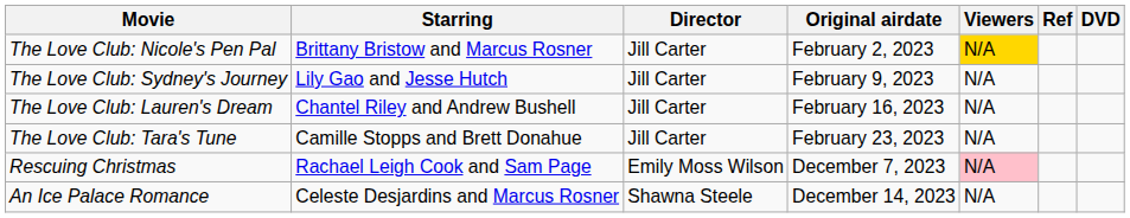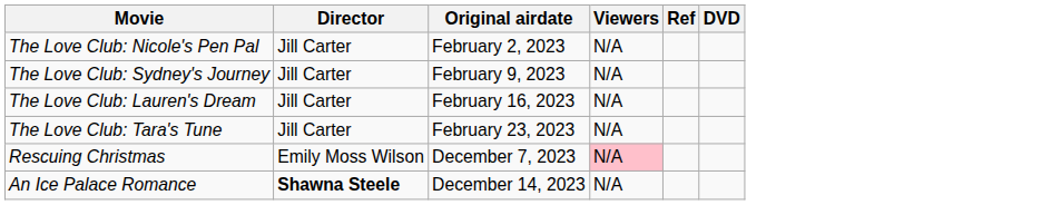 <table class="wikitable sortable">
 <tr>
 <th scope="col" class="unsortable">Movie</th>
-<th scope="col" class="unsortable">Starring</th>
 <th scope="col" class="unsortable">Director</th>
 <th scope="col" class="unsortable">Original airdate</th>
 <th scope="col">Viewers</th>
 <th scope="col" class="unsortable">Ref</th>
 <th scope="col" class="unsortable">DVD</th>
 </tr>
 <tr>
 <td><em>The Love Club: Nicole's Pen Pal</em></td>
-<td><a href='#'>Brittany Bristow</a> and <a href='#'>Marcus Rosner</a></td>
 <td>Jill Carter</td>
 <td>February 2, 2023</td>
-<td style="background: gold;">N/A</td>
+<td>N/A</td>
 <td></td>
 <td></td>
 </tr>
 <tr>
 <td><em>The Love Club: Sydney's Journey</em></td>
-<td><a href='#'>Lily Gao</a> and <a href='#'>Jesse Hutch</a></td>
 <td>Jill Carter</td>
 <td>February 9, 2023</td>
 <td>N/A</td>
 <td></td>
 <td></td>
 </tr>
 <tr>
 <td><em>The Love Club: Lauren's Dream</em></td>
-<td><a href='#'>Chantel Riley</a> and Andrew Bushell</td>
 <td>Jill Carter</td>
 <td>February 16, 2023</td>
 <td>N/A</td>
 <td></td>
 <td></td>
 </tr>
 <tr>
 <td><em>The Love Club: Tara's Tune</em></td>
-<td>Camille Stopps and Brett Donahue</td>
 <td>Jill Carter</td>
 <td>February 23, 2023</td>
 <td>N/A</td>
 <td></td>
 <td></td>
 </tr>
 <tr>
 <td><em>Rescuing Christmas</em></td>
-<td><a href='#'>Rachael Leigh Cook</a> and <a href='#'>Sam Page</a></td>
 <td>Emily Moss Wilson</td>
 <td>December 7, 2023</td>
 <td style="background: pink;">N/A</td>
 <td></td>
 <td></td>
 </tr>
 <tr>
 <td><em>An Ice Palace Romance</em></td>
-<td>Celeste Desjardins and <a href='#'>Marcus Rosner</a></td>
-<td>Shawna Steele</td>
+<td><strong>Shawna Steele</strong></td>
 <td>December 14, 2023</td>
 <td>N/A</td>
 <td></td>
 <td></td>
 </tr>
 </table>
